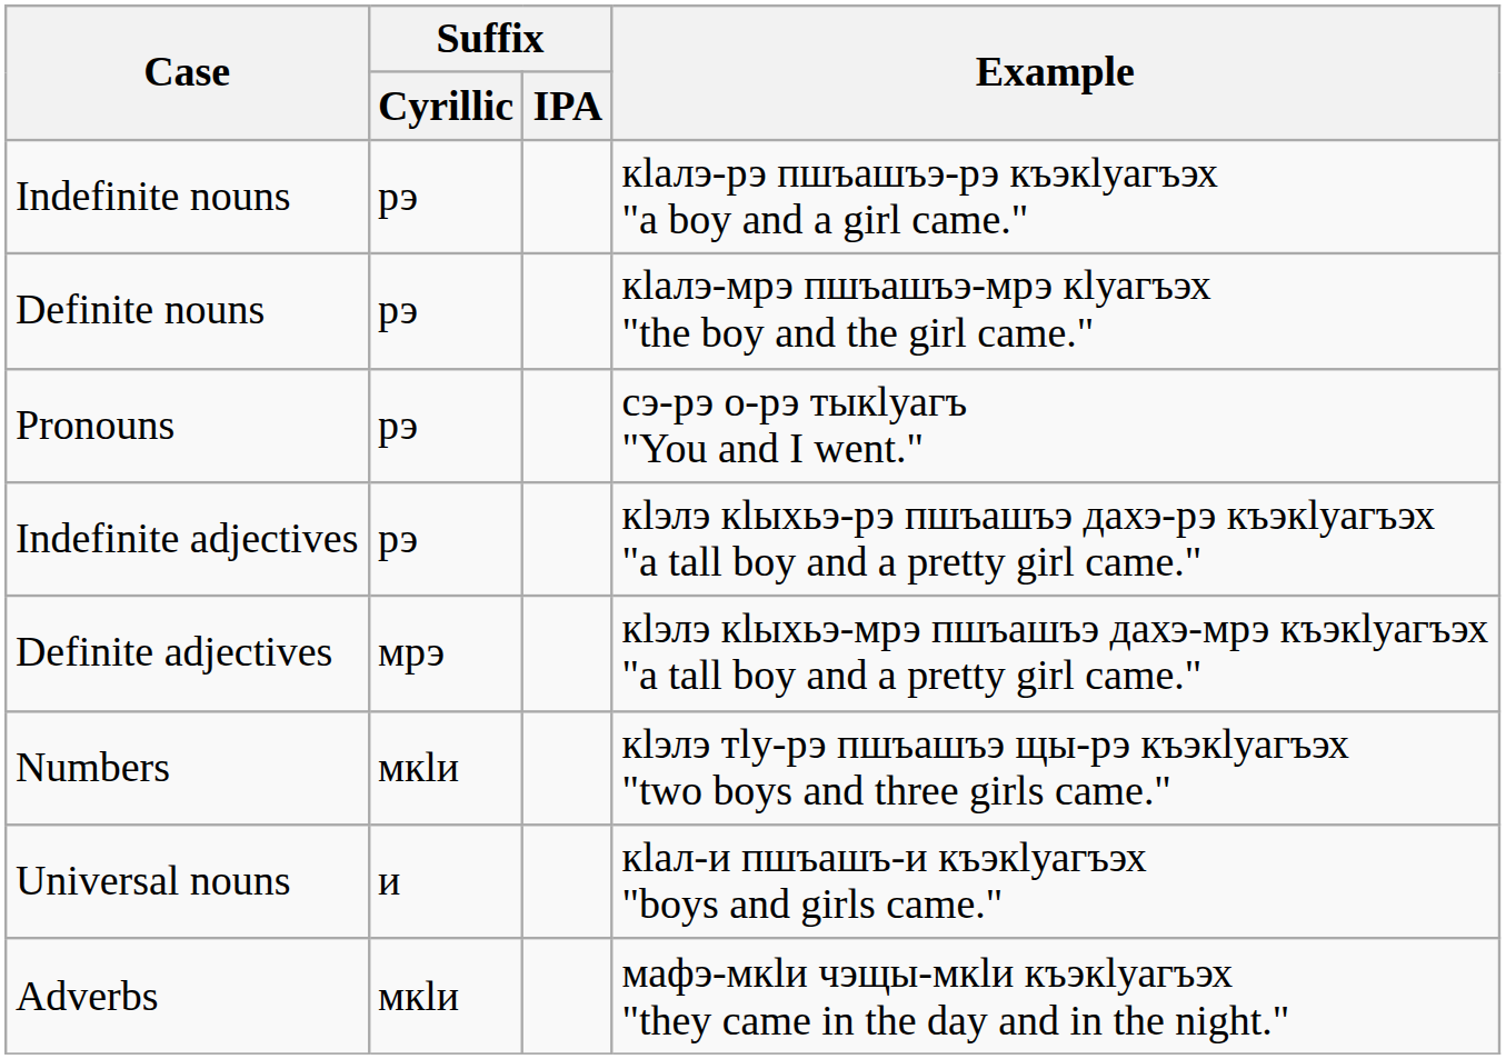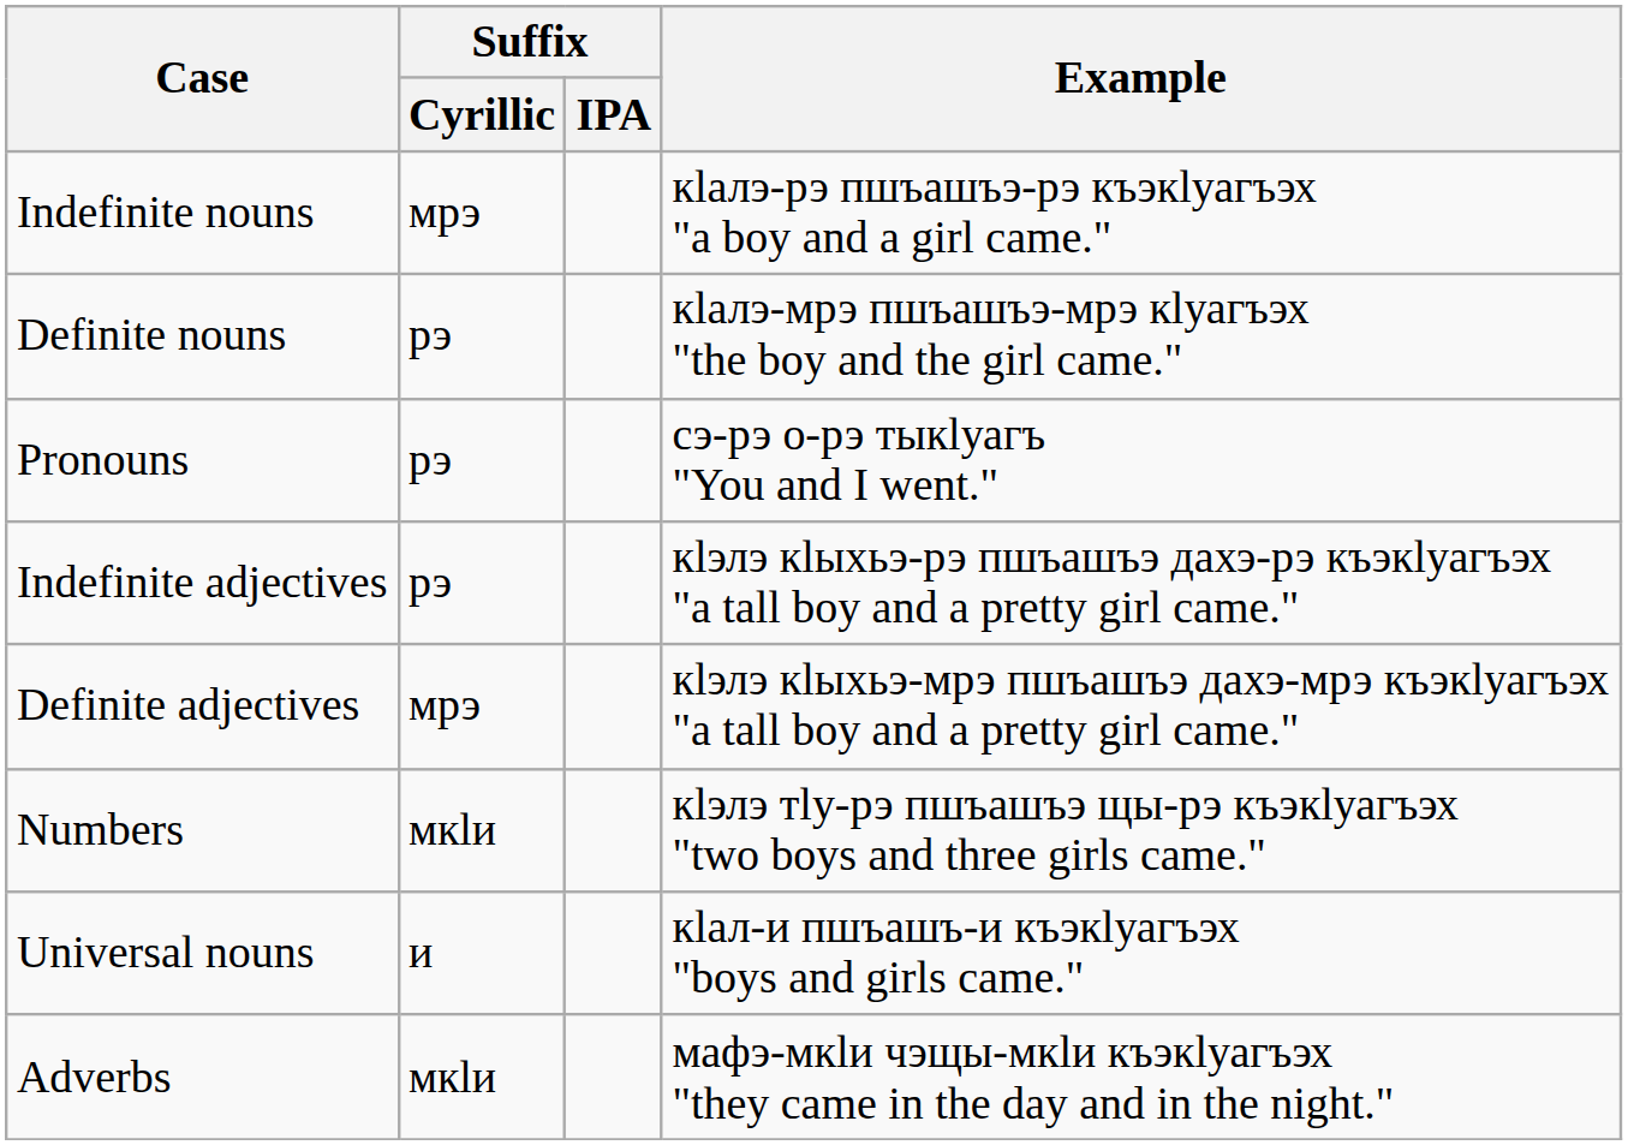 <table class="wikitable">
 <tr>
 <th rowspan=2>Case</th>
 <th colspan=2>Suffix</th>
 <th rowspan=2>Example</th>
 </tr>
 <tr>
 <th>Cyrillic</th>
 <th>IPA</th>
 </tr>
 <tr>
 <td>Indefinite nouns</td>
-<td>рэ</td>
+<td>мрэ</td>
 <td></td>
 <td>кӏалэ-рэ пшъашъэ-рэ къэкӏуагъэх<br>"a boy and a girl came."</td>
 </tr>
 <tr>
 <td>Definite nouns</td>
 <td>рэ</td>
 <td></td>
 <td>кӏалэ-мрэ пшъашъэ-мрэ кӏуагъэх<br>"the boy and the girl came."</td>
 </tr>
 <tr>
 <td>Pronouns</td>
 <td>рэ</td>
 <td></td>
 <td>сэ-рэ о-рэ тыкӏуагъ<br>"You and I went."</td>
 </tr>
 <tr>
 <td>Indefinite adjectives</td>
 <td>рэ</td>
 <td></td>
 <td>кӏэлэ кӏыхьэ-рэ пшъашъэ дахэ-рэ къэкӏуагъэх<br>"a tall boy and a pretty girl came."</td>
 </tr>
 <tr>
 <td>Definite adjectives</td>
 <td>мрэ</td>
 <td></td>
 <td>кӏэлэ кӏыхьэ-мрэ пшъашъэ дахэ-мрэ къэкӏуагъэх<br>"a tall boy and a pretty girl came."</td>
 </tr>
 <tr>
 <td>Numbers</td>
 <td>мкӏи</td>
 <td></td>
 <td>кӏэлэ тӏу-рэ пшъашъэ щы-рэ къэкӏуагъэх<br>"two boys and three girls came."</td>
 </tr>
 <tr>
 <td>Universal nouns</td>
 <td>и</td>
 <td></td>
 <td>кӏал-и пшъашъ-и къэкӏуагъэх<br>"boys and girls came."</td>
 </tr>
 <tr>
 <td>Adverbs</td>
 <td>мкӏи</td>
 <td></td>
 <td>мафэ-мкӏи чэщы-мкӏи къэкӏуагъэх<br>"they came in the day and in the night."</td>
 </tr>
 </table>
